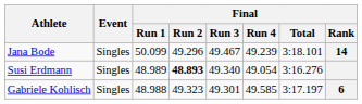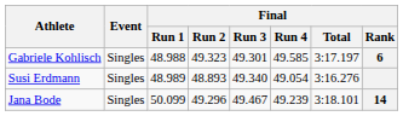 <table class="wikitable" style="font-size:90%">
 <tr>
 <th rowspan="2">Athlete</th>
 <th rowspan="2">Event</th>
 <th colspan="6">Final</th>
 </tr>
 <tr>
 <th>Run 1</th>
 <th>Run 2</th>
 <th>Run 3</th>
 <th>Run 4</th>
 <th>Total</th>
 <th>Rank</th>
 </tr>
 <tr>
+<td><a href='#'>Gabriele Kohlisch</a></td>
+<td>Singles</td>
+<td align="center">48.988</td>
+<td align="center">49.323</td>
+<td align="center">49.301</td>
+<td align="center">49.585</td>
+<td align="center">3:17.197</td>
+<th align="center">6</th>
+</tr>
+<tr>
+<td><a href='#'>Susi Erdmann</a></td>
+<td>Singles</td>
+<td align="center">48.989</td>
+<td align="center">48.893</td>
+<td align="center">49.340</td>
+<td align="center">49.054</td>
+<td align="center">3:16.276</td>
+<th align="center"></th>
+</tr>
+<tr>
 <td><a href='#'>Jana Bode</a></td>
 <td>Singles</td>
 <td align="center">50.099</td>
 <td align="center">49.296</td>
 <td align="center">49.467</td>
 <td align="center">49.239</td>
 <td align="center">3:18.101</td>
 <th align="center">14</th>
 </tr>
-<tr>
-<td><a href='#'>Susi Erdmann</a></td>
-<td>Singles</td>
-<td align="center">48.989</td>
-<td align="center"><strong>48.893</strong></td>
-<td align="center">49.340</td>
-<td align="center">49.054</td>
-<td align="center">3:16.276</td>
-<th align="center"></th>
-</tr>
-<tr>
-<td><a href='#'>Gabriele Kohlisch</a></td>
-<td>Singles</td>
-<td align="center">48.988</td>
-<td align="center">49.323</td>
-<td align="center">49.301</td>
-<td align="center">49.585</td>
-<td align="center">3:17.197</td>
-<th align="center">6</th>
-</tr>
 </table>
